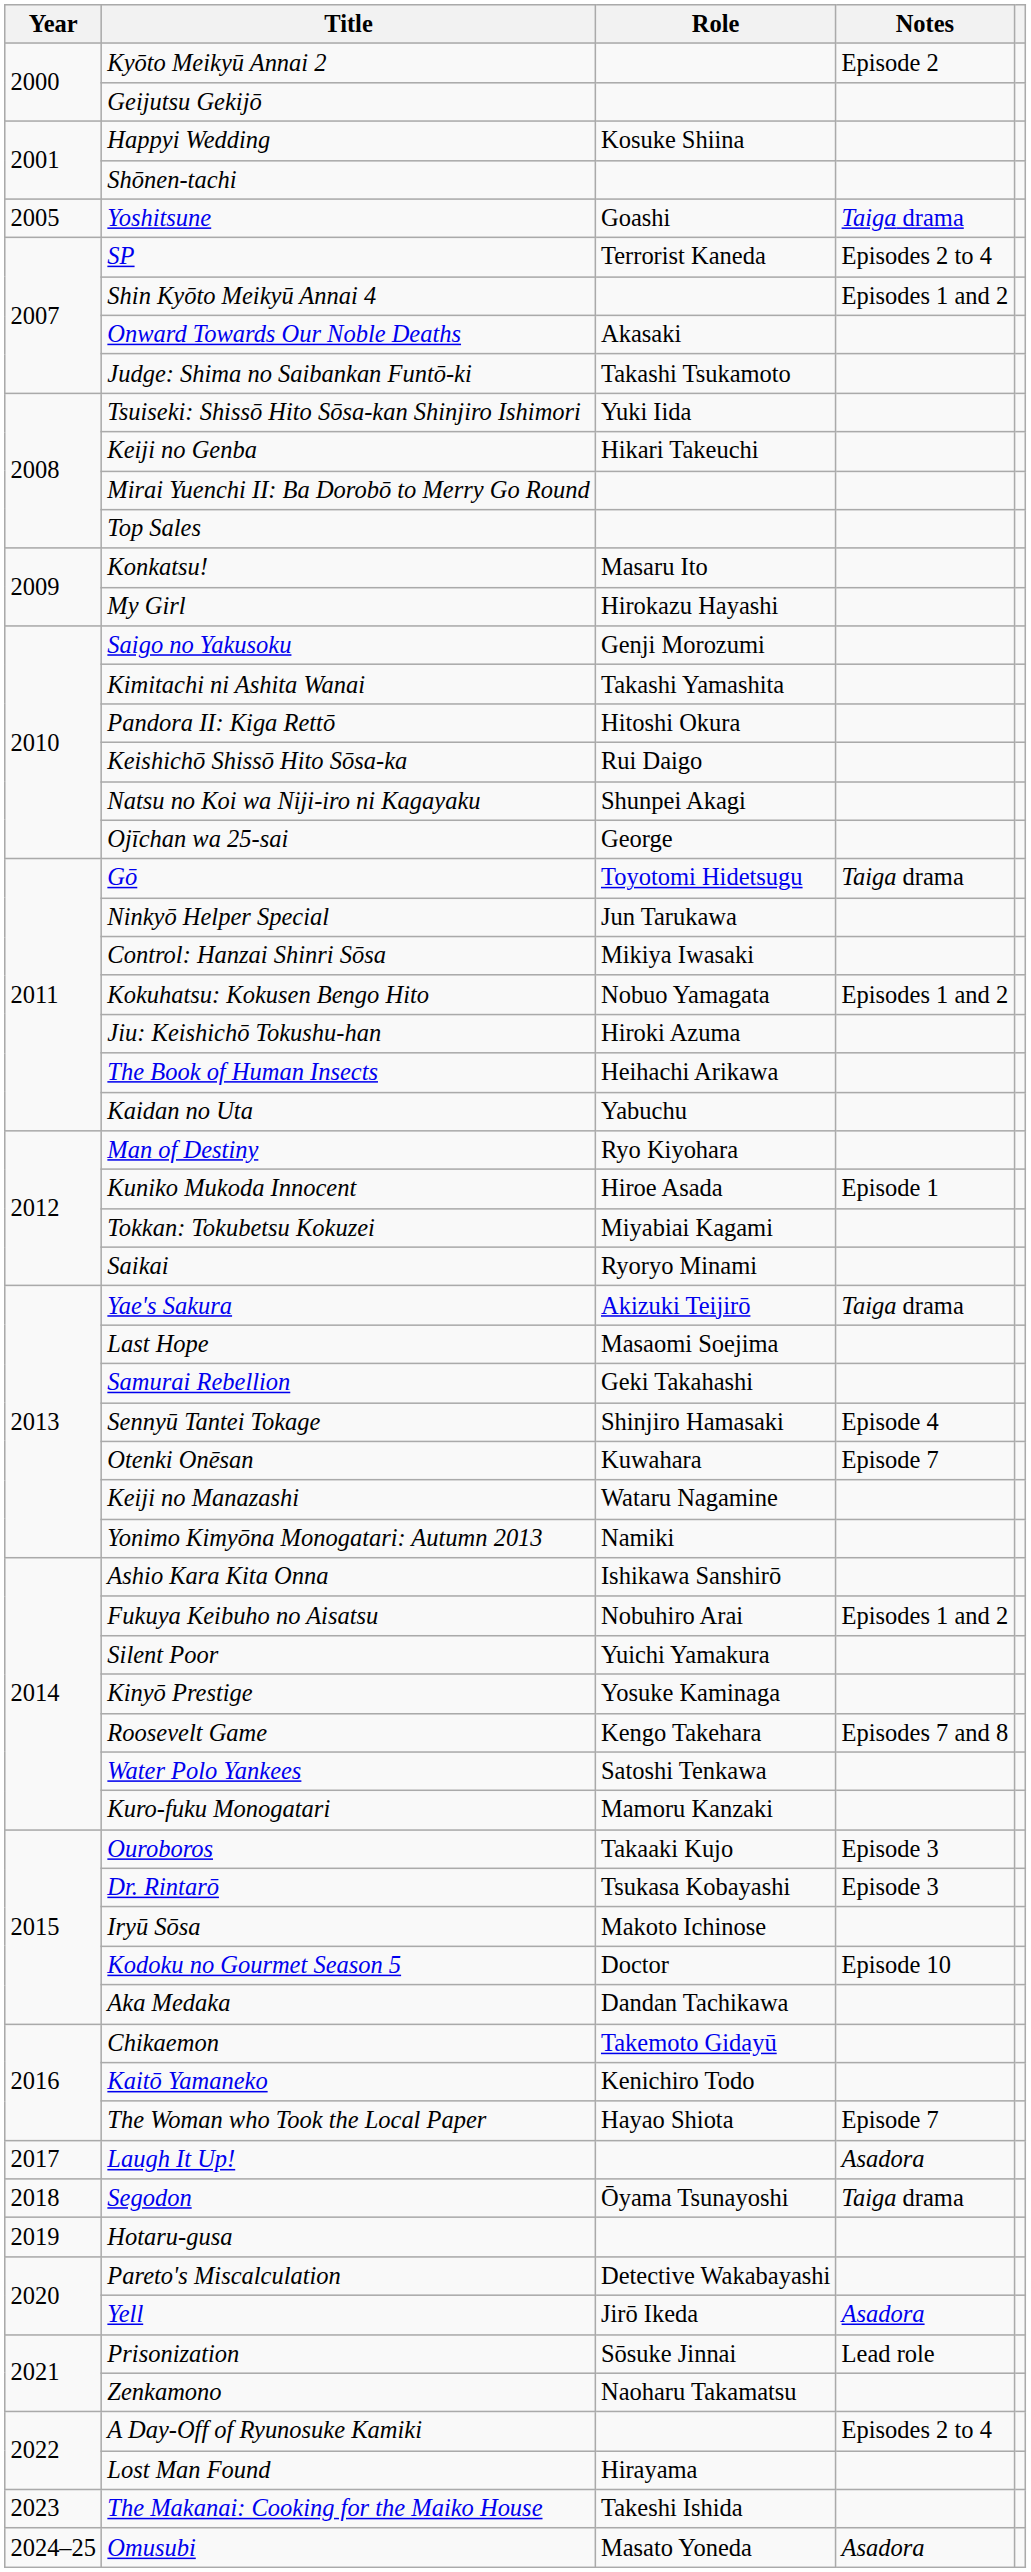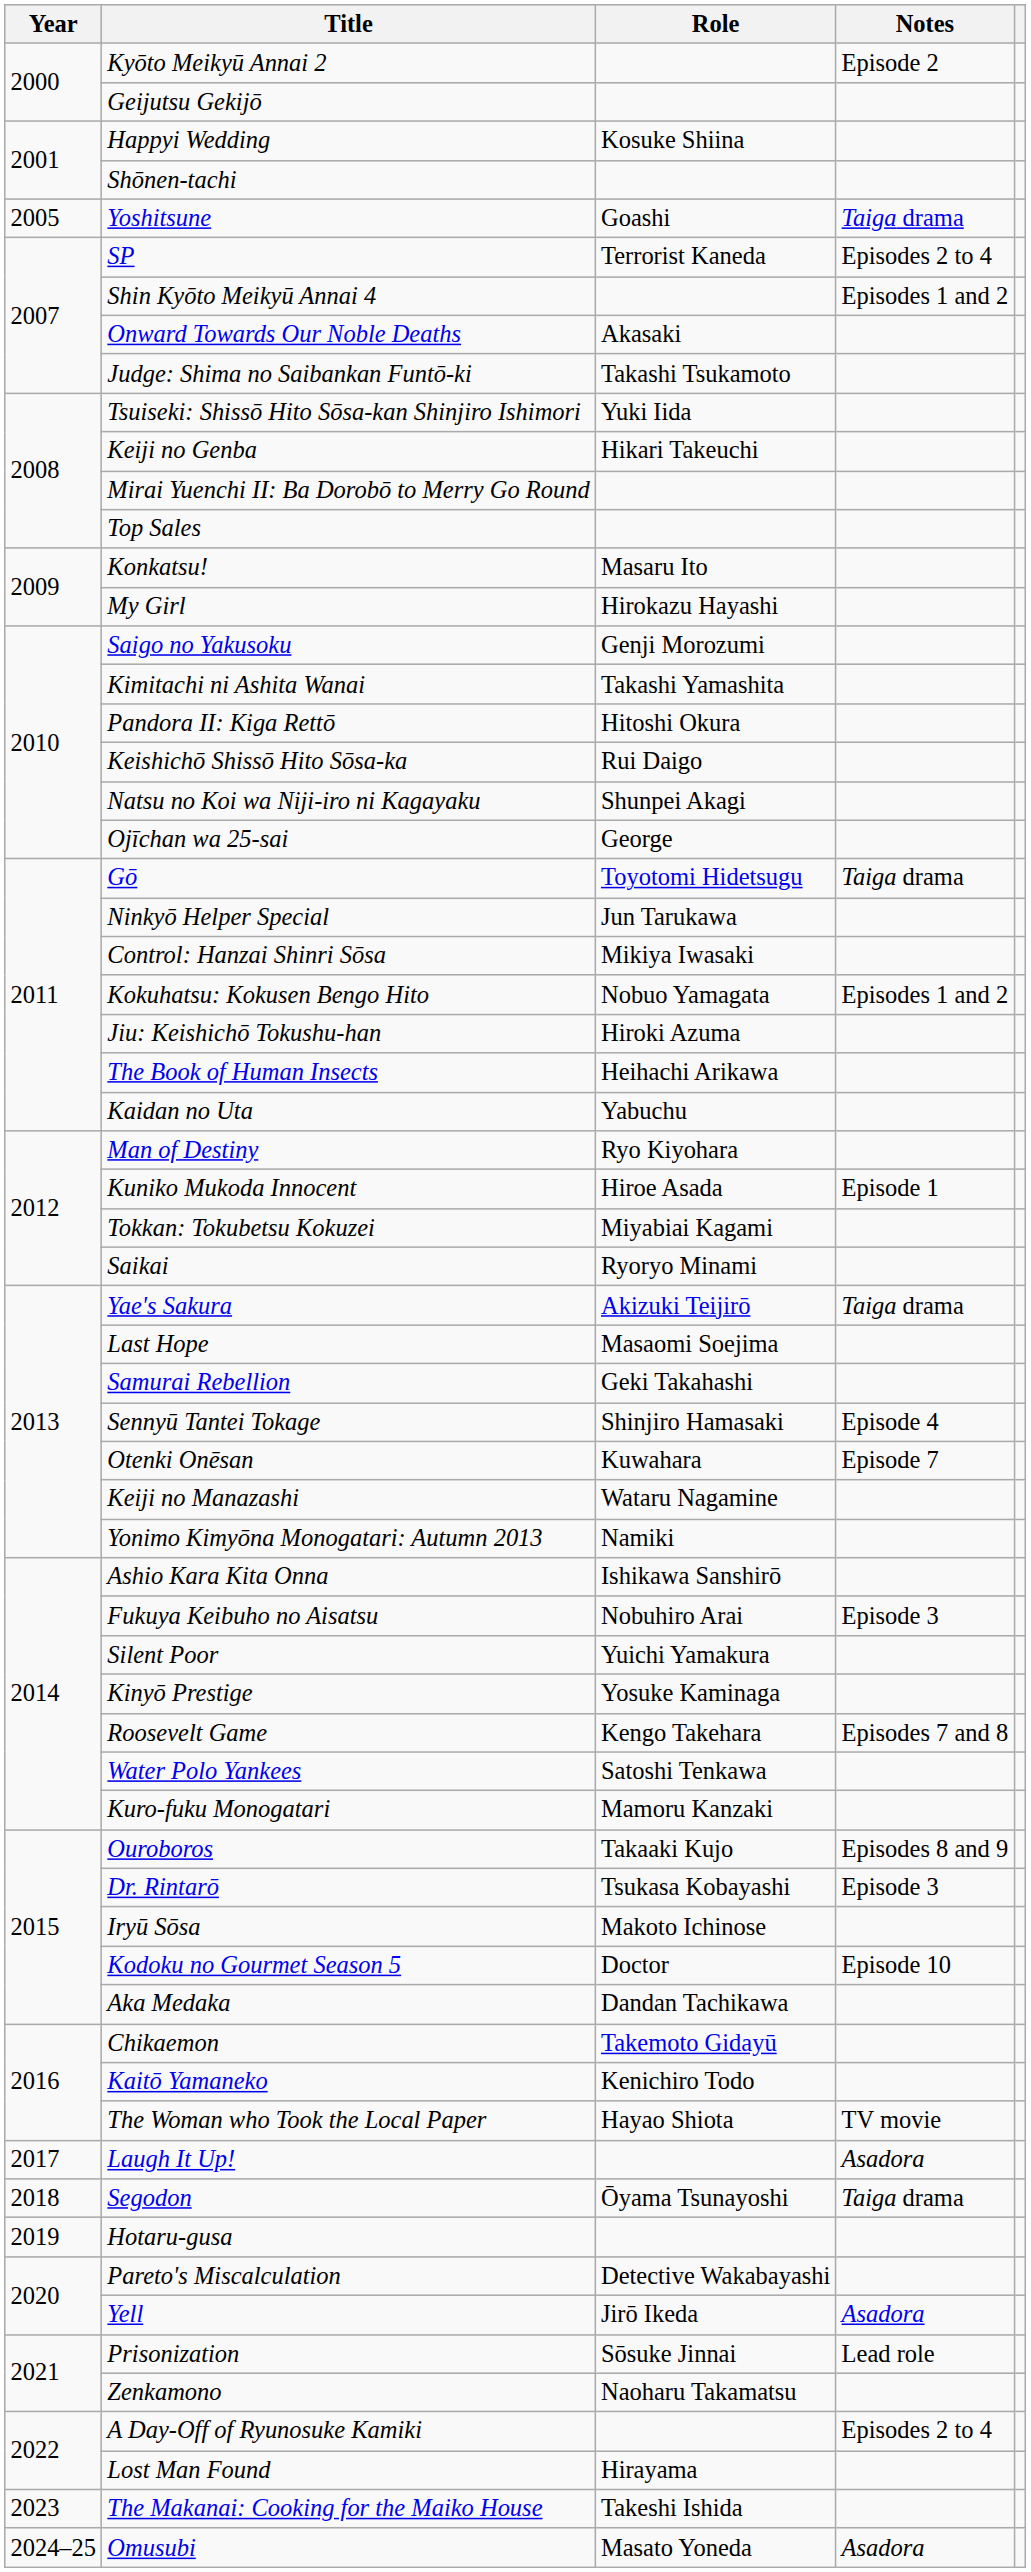 <table class="wikitable sortable">
 <tr>
 <th>Year</th>
 <th>Title</th>
 <th>Role</th>
 <th class="unsortable">Notes</th>
 <th class="unsortable"></th>
 </tr>
 <tr>
 <td rowspan="2">2000</td>
 <td><em>Kyōto Meikyū Annai 2</em></td>
 <td></td>
 <td>Episode 2</td>
 <td></td>
 </tr>
 <tr>
 <td><em>Geijutsu Gekijō</em></td>
 <td></td>
 <td></td>
 <td></td>
 </tr>
 <tr>
 <td rowspan="2">2001</td>
 <td><em>Happyi Wedding</em></td>
 <td>Kosuke Shiina</td>
 <td></td>
 <td></td>
 </tr>
 <tr>
 <td><em>Shōnen-tachi</em></td>
 <td></td>
 <td></td>
 <td></td>
 </tr>
 <tr>
 <td>2005</td>
 <td><em><a href='#'>Yoshitsune</a></em></td>
 <td>Goashi</td>
 <td><a href='#'><em>Taiga</em> drama</a></td>
 <td></td>
 </tr>
 <tr>
 <td rowspan="4">2007</td>
 <td><em><a href='#'>SP</a></em></td>
 <td>Terrorist Kaneda</td>
 <td>Episodes 2 to 4</td>
 <td></td>
 </tr>
 <tr>
 <td><em>Shin Kyōto Meikyū Annai 4</em></td>
 <td></td>
 <td>Episodes 1 and 2</td>
 <td></td>
 </tr>
 <tr>
 <td><em><a href='#'>Onward Towards Our Noble Deaths</a></em></td>
 <td>Akasaki</td>
 <td></td>
 <td></td>
 </tr>
 <tr>
 <td><em>Judge: Shima no Saibankan Funtō-ki</em></td>
 <td>Takashi Tsukamoto</td>
 <td></td>
 <td></td>
 </tr>
 <tr>
 <td rowspan="4">2008</td>
 <td><em>Tsuiseki: Shissō Hito Sōsa-kan Shinjiro Ishimori</em></td>
 <td>Yuki Iida</td>
 <td></td>
 <td></td>
 </tr>
 <tr>
 <td><em>Keiji no Genba</em></td>
 <td>Hikari Takeuchi</td>
 <td></td>
 <td></td>
 </tr>
 <tr>
 <td><em>Mirai Yuenchi II: Ba Dorobō to Merry Go Round</em></td>
 <td></td>
 <td></td>
 <td></td>
 </tr>
 <tr>
 <td><em>Top Sales</em></td>
 <td></td>
 <td></td>
 <td></td>
 </tr>
 <tr>
 <td rowspan="2">2009</td>
 <td><em>Konkatsu!</em></td>
 <td>Masaru Ito</td>
 <td></td>
 <td></td>
 </tr>
 <tr>
 <td><em>My Girl</em></td>
 <td>Hirokazu Hayashi</td>
 <td></td>
 <td></td>
 </tr>
 <tr>
 <td rowspan="6">2010</td>
 <td><em><a href='#'>Saigo no Yakusoku</a></em></td>
 <td>Genji Morozumi</td>
 <td></td>
 <td></td>
 </tr>
 <tr>
 <td><em>Kimitachi ni Ashita Wanai</em></td>
 <td>Takashi Yamashita</td>
 <td></td>
 <td></td>
 </tr>
 <tr>
 <td><em>Pandora II: Kiga Rettō</em></td>
 <td>Hitoshi Okura</td>
 <td></td>
 <td></td>
 </tr>
 <tr>
 <td><em>Keishichō Shissō Hito Sōsa-ka</em></td>
 <td>Rui Daigo</td>
 <td></td>
 <td></td>
 </tr>
 <tr>
 <td><em>Natsu no Koi wa Niji-iro ni Kagayaku</em></td>
 <td>Shunpei Akagi</td>
 <td></td>
 <td></td>
 </tr>
 <tr>
 <td><em>Ojīchan wa 25-sai</em></td>
 <td>George</td>
 <td></td>
 <td></td>
 </tr>
 <tr>
 <td rowspan="7">2011</td>
 <td><em><a href='#'>Gō</a></em></td>
 <td><a href='#'>Toyotomi Hidetsugu</a></td>
 <td><em>Taiga</em> drama</td>
 <td></td>
 </tr>
 <tr>
 <td><em>Ninkyō Helper Special</em></td>
 <td>Jun Tarukawa</td>
 <td></td>
 <td></td>
 </tr>
 <tr>
 <td><em>Control: Hanzai Shinri Sōsa</em></td>
 <td>Mikiya Iwasaki</td>
 <td></td>
 <td></td>
 </tr>
 <tr>
 <td><em>Kokuhatsu: Kokusen Bengo Hito</em></td>
 <td>Nobuo Yamagata</td>
 <td>Episodes 1 and 2</td>
 <td></td>
 </tr>
 <tr>
 <td><em>Jiu: Keishichō Tokushu-han</em></td>
 <td>Hiroki Azuma</td>
 <td></td>
 <td></td>
 </tr>
 <tr>
 <td><em><a href='#'>The Book of Human Insects</a></em></td>
 <td>Heihachi Arikawa</td>
 <td></td>
 <td></td>
 </tr>
 <tr>
 <td><em>Kaidan no Uta</em></td>
 <td>Yabuchu</td>
 <td></td>
 <td></td>
 </tr>
 <tr>
 <td rowspan="4">2012</td>
 <td><em><a href='#'>Man of Destiny</a></em></td>
 <td>Ryo Kiyohara</td>
 <td></td>
 <td></td>
 </tr>
 <tr>
 <td><em>Kuniko Mukoda Innocent</em></td>
 <td>Hiroe Asada</td>
 <td>Episode 1</td>
 <td></td>
 </tr>
 <tr>
 <td><em>Tokkan: Tokubetsu Kokuzei</em></td>
 <td>Miyabiai Kagami</td>
 <td></td>
 <td></td>
 </tr>
 <tr>
 <td><em>Saikai</em></td>
 <td>Ryoryo Minami</td>
 <td></td>
 <td></td>
 </tr>
 <tr>
 <td rowspan="7">2013</td>
 <td><em><a href='#'>Yae's Sakura</a></em></td>
 <td><a href='#'>Akizuki Teijirō</a></td>
 <td><em>Taiga</em> drama</td>
 <td></td>
 </tr>
 <tr>
 <td><em>Last Hope</em></td>
 <td>Masaomi Soejima</td>
 <td></td>
 <td></td>
 </tr>
 <tr>
 <td><em><a href='#'>Samurai Rebellion</a></em></td>
 <td>Geki Takahashi</td>
 <td></td>
 <td></td>
 </tr>
 <tr>
 <td><em>Sennyū Tantei Tokage</em></td>
 <td>Shinjiro Hamasaki</td>
 <td>Episode 4</td>
 <td></td>
 </tr>
 <tr>
 <td><em>Otenki Onēsan</em></td>
 <td>Kuwahara</td>
 <td>Episode 7</td>
 <td></td>
 </tr>
 <tr>
 <td><em>Keiji no Manazashi</em></td>
 <td>Wataru Nagamine</td>
 <td></td>
 <td></td>
 </tr>
 <tr>
 <td><em>Yonimo Kimyōna Monogatari: Autumn 2013</em></td>
 <td>Namiki</td>
 <td></td>
 <td></td>
 </tr>
 <tr>
 <td rowspan="7">2014</td>
 <td><em>Ashio Kara Kita Onna</em></td>
 <td>Ishikawa Sanshirō</td>
 <td></td>
 <td></td>
 </tr>
 <tr>
 <td><em>Fukuya Keibuho no Aisatsu</em></td>
 <td>Nobuhiro Arai</td>
-<td>Episodes 1 and 2</td>
+<td>Episode 3</td>
 <td></td>
 </tr>
 <tr>
 <td><em>Silent Poor</em></td>
 <td>Yuichi Yamakura</td>
 <td></td>
 <td></td>
 </tr>
 <tr>
 <td><em>Kinyō Prestige</em></td>
 <td>Yosuke Kaminaga</td>
 <td></td>
 <td></td>
 </tr>
 <tr>
 <td><em>Roosevelt Game</em></td>
 <td>Kengo Takehara</td>
 <td>Episodes 7 and 8</td>
 <td></td>
 </tr>
 <tr>
 <td><em><a href='#'>Water Polo Yankees</a></em></td>
 <td>Satoshi Tenkawa</td>
 <td></td>
 <td></td>
 </tr>
 <tr>
 <td><em>Kuro-fuku Monogatari</em></td>
 <td>Mamoru Kanzaki</td>
 <td></td>
 <td></td>
 </tr>
 <tr>
 <td rowspan="5">2015</td>
 <td><em><a href='#'>Ouroboros</a></em></td>
 <td>Takaaki Kujo</td>
-<td>Episode 3</td>
+<td>Episodes 8 and 9</td>
 <td></td>
 </tr>
 <tr>
 <td><em><a href='#'>Dr. Rintarō</a></em></td>
 <td>Tsukasa Kobayashi</td>
 <td>Episode 3</td>
 <td></td>
 </tr>
 <tr>
 <td><em>Iryū Sōsa</em></td>
 <td>Makoto Ichinose</td>
 <td></td>
 <td></td>
 </tr>
 <tr>
 <td><em><a href='#'>Kodoku no Gourmet Season 5</a></em></td>
 <td>Doctor</td>
 <td>Episode 10</td>
 <td></td>
 </tr>
 <tr>
 <td><em>Aka Medaka</em></td>
 <td>Dandan Tachikawa</td>
 <td></td>
 <td></td>
 </tr>
 <tr>
 <td rowspan="3">2016</td>
 <td><em>Chikaemon</em></td>
 <td><a href='#'>Takemoto Gidayū</a></td>
 <td></td>
 <td></td>
 </tr>
 <tr>
 <td><em><a href='#'>Kaitō Yamaneko</a></em></td>
 <td>Kenichiro Todo</td>
 <td></td>
 <td></td>
 </tr>
 <tr>
 <td><em>The Woman who Took the Local Paper</em></td>
 <td>Hayao Shiota</td>
-<td>Episode 7</td>
+<td>TV movie</td>
 <td></td>
 </tr>
 <tr>
 <td>2017</td>
 <td><em><a href='#'>Laugh It Up!</a></em></td>
 <td></td>
 <td><em>Asadora</em></td>
 <td></td>
 </tr>
 <tr>
 <td rowspan="1">2018</td>
 <td><em><a href='#'>Segodon</a></em></td>
 <td>Ōyama Tsunayoshi</td>
 <td><em>Taiga</em> drama</td>
 <td></td>
 </tr>
 <tr>
 <td rowspan="1">2019</td>
 <td><em>Hotaru-gusa</em></td>
 <td></td>
 <td></td>
 <td></td>
 </tr>
 <tr>
 <td rowspan="2">2020</td>
 <td><em>Pareto's Miscalculation</em></td>
 <td>Detective Wakabayashi</td>
 <td></td>
 <td></td>
 </tr>
 <tr>
 <td><em><a href='#'>Yell</a></em></td>
 <td>Jirō Ikeda</td>
 <td><em><a href='#'>Asadora</a></em></td>
 <td></td>
 </tr>
 <tr>
 <td rowspan="2">2021</td>
 <td><em>Prisonization</em></td>
 <td>Sōsuke Jinnai</td>
 <td>Lead role</td>
 <td></td>
 </tr>
 <tr>
 <td><em>Zenkamono</em></td>
 <td>Naoharu Takamatsu</td>
 <td></td>
 <td></td>
 </tr>
 <tr>
 <td rowspan="2">2022</td>
 <td><em>A Day-Off of Ryunosuke Kamiki</em></td>
 <td></td>
 <td>Episodes 2 to 4</td>
 <td></td>
 </tr>
 <tr>
 <td><em>Lost Man Found</em></td>
 <td>Hirayama</td>
 <td></td>
 <td></td>
 </tr>
 <tr>
 <td>2023</td>
 <td><em><a href='#'>The Makanai: Cooking for the Maiko House</a></em></td>
 <td>Takeshi Ishida</td>
 <td></td>
 <td></td>
 </tr>
 <tr>
 <td>2024–25</td>
 <td><em><a href='#'>Omusubi</a></em></td>
 <td>Masato Yoneda</td>
 <td><em>Asadora</em></td>
 <td></td>
 </tr>
 <tr>
 </tr>
 </table>
